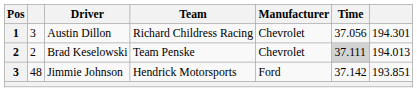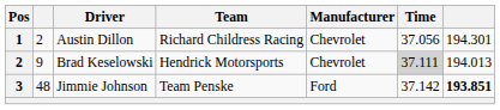 <table class="wikitable" style="font-size:95%">
 <tr>
 <th>Pos</th>
 <th></th>
 <th>Driver</th>
 <th>Team</th>
 <th>Manufacturer</th>
 <th>Time</th>
 <th></th>
 </tr>
 <tr>
 <th>1</th>
-<td>3</td>
+<td>2</td>
 <td>Austin Dillon</td>
 <td>Richard Childress Racing</td>
 <td>Chevrolet</td>
 <td>37.056</td>
 <td>194.301</td>
 </tr>
 <tr>
 <th>2</th>
-<td>2</td>
+<td>9</td>
 <td>Brad Keselowski</td>
-<td>Team Penske</td>
+<td>Hendrick Motorsports</td>
 <td>Chevrolet</td>
 <td style="background: lightgrey;">37.111</td>
 <td>194.013</td>
 </tr>
 <tr>
 <th>3</th>
 <td>48</td>
 <td>Jimmie Johnson</td>
-<td>Hendrick Motorsports</td>
+<td>Team Penske</td>
 <td>Ford</td>
 <td>37.142</td>
-<td>193.851</td>
+<td><strong>193.851</strong></td>
 </tr>
 <tr>
 <th colspan="7"></th>
 </tr>
 </table>
